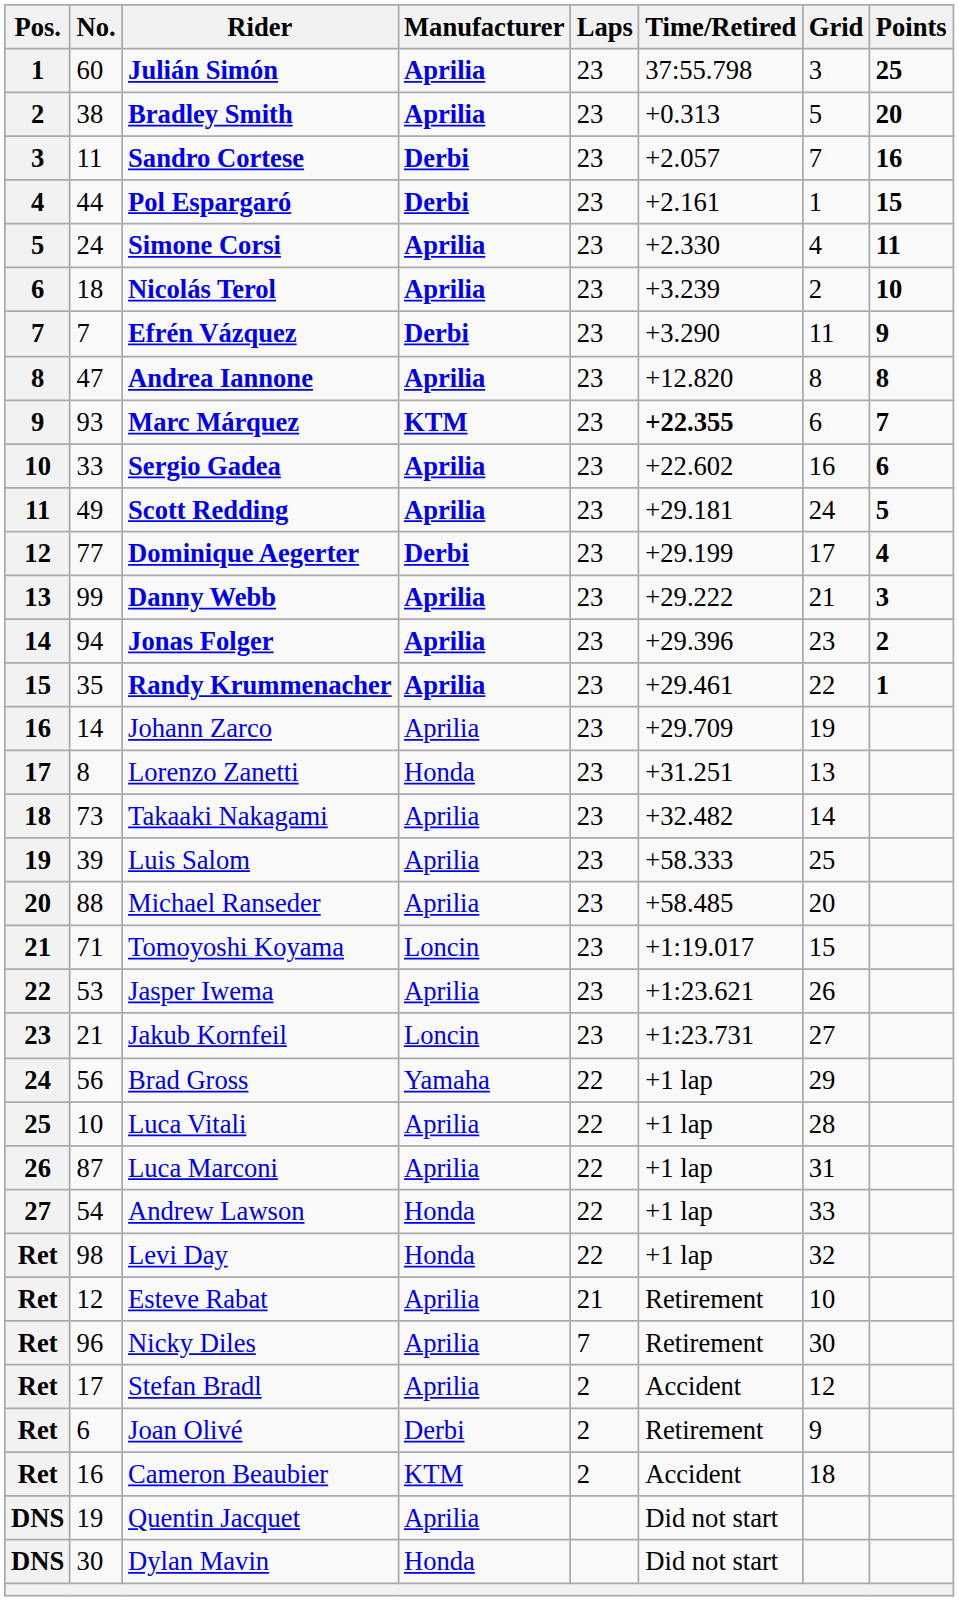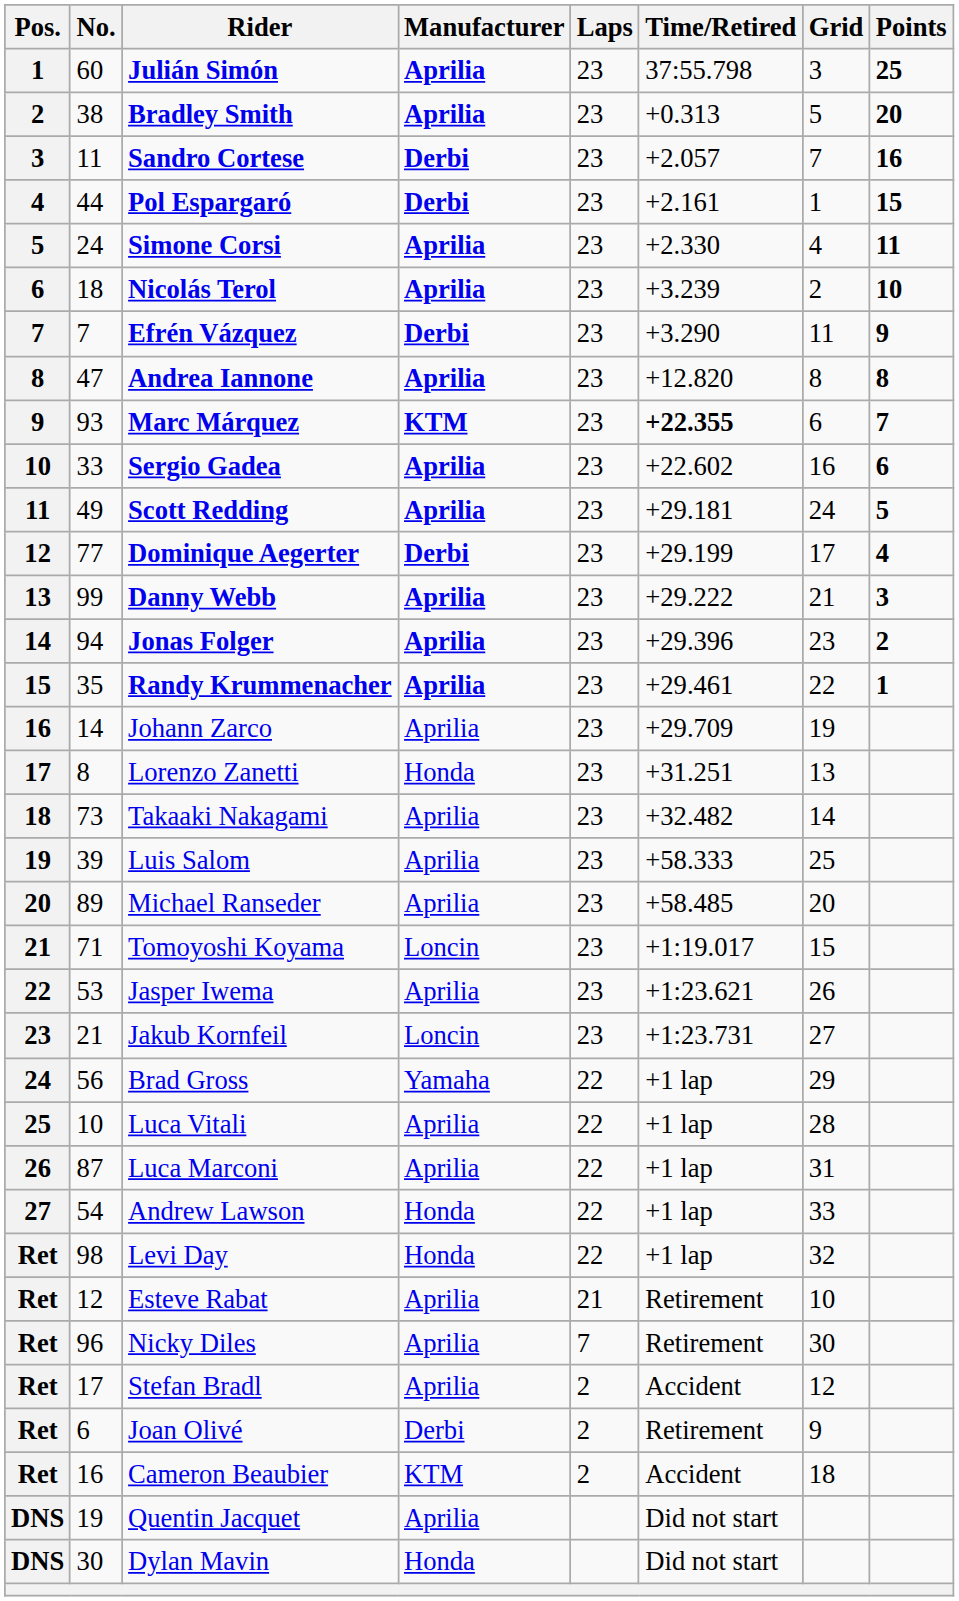 <table class="wikitable" style="font-size: 95%;">
 <tr>
 <th>Pos.</th>
 <th>No.</th>
 <th>Rider</th>
 <th>Manufacturer</th>
 <th>Laps</th>
 <th>Time/Retired</th>
 <th>Grid</th>
 <th>Points</th>
 </tr>
 <tr>
 <th>1</th>
 <td>60</td>
 <td> <strong><a href='#'>Julián Simón</a></strong></td>
 <td><strong><a href='#'>Aprilia</a></strong></td>
 <td>23</td>
 <td>37:55.798</td>
 <td>3</td>
 <td><strong>25</strong></td>
 </tr>
 <tr>
 <th>2</th>
 <td>38</td>
 <td> <strong><a href='#'>Bradley Smith</a></strong></td>
 <td><strong><a href='#'>Aprilia</a></strong></td>
 <td>23</td>
 <td>+0.313</td>
 <td>5</td>
 <td><strong>20</strong></td>
 </tr>
 <tr>
 <th>3</th>
 <td>11</td>
 <td> <strong><a href='#'>Sandro Cortese</a></strong></td>
 <td><strong><a href='#'>Derbi</a></strong></td>
 <td>23</td>
 <td>+2.057</td>
 <td>7</td>
 <td><strong>16</strong></td>
 </tr>
 <tr>
 <th>4</th>
 <td>44</td>
 <td> <strong><a href='#'>Pol Espargaró</a></strong></td>
 <td><strong><a href='#'>Derbi</a></strong></td>
 <td>23</td>
 <td>+2.161</td>
 <td>1</td>
 <td><strong>15</strong></td>
 </tr>
 <tr>
 <th>5</th>
 <td>24</td>
 <td> <strong><a href='#'>Simone Corsi</a></strong></td>
 <td><strong><a href='#'>Aprilia</a></strong></td>
 <td>23</td>
 <td>+2.330</td>
 <td>4</td>
 <td><strong>11</strong></td>
 </tr>
 <tr>
 <th>6</th>
 <td>18</td>
 <td> <strong><a href='#'>Nicolás Terol</a></strong></td>
 <td><strong><a href='#'>Aprilia</a></strong></td>
 <td>23</td>
 <td>+3.239</td>
 <td>2</td>
 <td><strong>10</strong></td>
 </tr>
 <tr>
 <th>7</th>
 <td>7</td>
 <td> <strong><a href='#'>Efrén Vázquez</a></strong></td>
 <td><strong><a href='#'>Derbi</a></strong></td>
 <td>23</td>
 <td>+3.290</td>
 <td>11</td>
 <td><strong>9</strong></td>
 </tr>
 <tr>
 <th>8</th>
 <td>47</td>
 <td> <strong><a href='#'>Andrea Iannone</a></strong></td>
 <td><strong><a href='#'>Aprilia</a></strong></td>
 <td>23</td>
 <td>+12.820</td>
 <td>8</td>
 <td><strong>8</strong></td>
 </tr>
 <tr>
 <th>9</th>
 <td>93</td>
 <td> <strong><a href='#'>Marc Márquez</a></strong></td>
 <td><strong><a href='#'>KTM</a></strong></td>
 <td>23</td>
 <td><strong>+22.355</strong></td>
 <td>6</td>
 <td><strong>7</strong></td>
 </tr>
 <tr>
 <th>10</th>
 <td>33</td>
 <td> <strong><a href='#'>Sergio Gadea</a></strong></td>
 <td><strong><a href='#'>Aprilia</a></strong></td>
 <td>23</td>
 <td>+22.602</td>
 <td>16</td>
 <td><strong>6</strong></td>
 </tr>
 <tr>
 <th>11</th>
 <td>49</td>
 <td> <strong><a href='#'>Scott Redding</a></strong></td>
 <td><strong><a href='#'>Aprilia</a></strong></td>
 <td>23</td>
 <td>+29.181</td>
 <td>24</td>
 <td><strong>5</strong></td>
 </tr>
 <tr>
 <th>12</th>
 <td>77</td>
 <td> <strong><a href='#'>Dominique Aegerter</a></strong></td>
 <td><strong><a href='#'>Derbi</a></strong></td>
 <td>23</td>
 <td>+29.199</td>
 <td>17</td>
 <td><strong>4</strong></td>
 </tr>
 <tr>
 <th>13</th>
 <td>99</td>
 <td> <strong><a href='#'>Danny Webb</a></strong></td>
 <td><strong><a href='#'>Aprilia</a></strong></td>
 <td>23</td>
 <td>+29.222</td>
 <td>21</td>
 <td><strong>3</strong></td>
 </tr>
 <tr>
 <th>14</th>
 <td>94</td>
 <td> <strong><a href='#'>Jonas Folger</a></strong></td>
 <td><strong><a href='#'>Aprilia</a></strong></td>
 <td>23</td>
 <td>+29.396</td>
 <td>23</td>
 <td><strong>2</strong></td>
 </tr>
 <tr>
 <th>15</th>
 <td>35</td>
 <td> <strong><a href='#'>Randy Krummenacher</a></strong></td>
 <td><strong><a href='#'>Aprilia</a></strong></td>
 <td>23</td>
 <td>+29.461</td>
 <td>22</td>
 <td><strong>1</strong></td>
 </tr>
 <tr>
 <th>16</th>
 <td>14</td>
 <td> <a href='#'>Johann Zarco</a></td>
 <td><a href='#'>Aprilia</a></td>
 <td>23</td>
 <td>+29.709</td>
 <td>19</td>
 <td></td>
 </tr>
 <tr>
 <th>17</th>
 <td>8</td>
 <td> <a href='#'>Lorenzo Zanetti</a></td>
 <td><a href='#'>Honda</a></td>
 <td>23</td>
 <td>+31.251</td>
 <td>13</td>
 <td></td>
 </tr>
 <tr>
 <th>18</th>
 <td>73</td>
 <td> <a href='#'>Takaaki Nakagami</a></td>
 <td><a href='#'>Aprilia</a></td>
 <td>23</td>
 <td>+32.482</td>
 <td>14</td>
 <td></td>
 </tr>
 <tr>
 <th>19</th>
 <td>39</td>
 <td> <a href='#'>Luis Salom</a></td>
 <td><a href='#'>Aprilia</a></td>
 <td>23</td>
 <td>+58.333</td>
 <td>25</td>
 <td></td>
 </tr>
 <tr>
 <th>20</th>
-<td>88</td>
+<td>89</td>
 <td> <a href='#'>Michael Ranseder</a></td>
 <td><a href='#'>Aprilia</a></td>
 <td>23</td>
 <td>+58.485</td>
 <td>20</td>
 <td></td>
 </tr>
 <tr>
 <th>21</th>
 <td>71</td>
 <td> <a href='#'>Tomoyoshi Koyama</a></td>
 <td><a href='#'>Loncin</a></td>
 <td>23</td>
 <td>+1:19.017</td>
 <td>15</td>
 <td></td>
 </tr>
 <tr>
 <th>22</th>
 <td>53</td>
 <td> <a href='#'>Jasper Iwema</a></td>
 <td><a href='#'>Aprilia</a></td>
 <td>23</td>
 <td>+1:23.621</td>
 <td>26</td>
 <td></td>
 </tr>
 <tr>
 <th>23</th>
 <td>21</td>
 <td> <a href='#'>Jakub Kornfeil</a></td>
 <td><a href='#'>Loncin</a></td>
 <td>23</td>
 <td>+1:23.731</td>
 <td>27</td>
 <td></td>
 </tr>
 <tr>
 <th>24</th>
 <td>56</td>
 <td> <a href='#'>Brad Gross</a></td>
 <td><a href='#'>Yamaha</a></td>
 <td>22</td>
 <td>+1 lap</td>
 <td>29</td>
 <td></td>
 </tr>
 <tr>
 <th>25</th>
 <td>10</td>
 <td> <a href='#'>Luca Vitali</a></td>
 <td><a href='#'>Aprilia</a></td>
 <td>22</td>
 <td>+1 lap</td>
 <td>28</td>
 <td></td>
 </tr>
 <tr>
 <th>26</th>
 <td>87</td>
 <td> <a href='#'>Luca Marconi</a></td>
 <td><a href='#'>Aprilia</a></td>
 <td>22</td>
 <td>+1 lap</td>
 <td>31</td>
 <td></td>
 </tr>
 <tr>
 <th>27</th>
 <td>54</td>
 <td> <a href='#'>Andrew Lawson</a></td>
 <td><a href='#'>Honda</a></td>
 <td>22</td>
 <td>+1 lap</td>
 <td>33</td>
 <td></td>
 </tr>
 <tr>
 <th>Ret</th>
 <td>98</td>
 <td> <a href='#'>Levi Day</a></td>
 <td><a href='#'>Honda</a></td>
 <td>22</td>
 <td>+1 lap</td>
 <td>32</td>
 <td></td>
 </tr>
 <tr>
 <th>Ret</th>
 <td>12</td>
 <td> <a href='#'>Esteve Rabat</a></td>
 <td><a href='#'>Aprilia</a></td>
 <td>21</td>
 <td>Retirement</td>
 <td>10</td>
 <td></td>
 </tr>
 <tr>
 <th>Ret</th>
 <td>96</td>
 <td> <a href='#'>Nicky Diles</a></td>
 <td><a href='#'>Aprilia</a></td>
 <td>7</td>
 <td>Retirement</td>
 <td>30</td>
 <td></td>
 </tr>
 <tr>
 <th>Ret</th>
 <td>17</td>
 <td> <a href='#'>Stefan Bradl</a></td>
 <td><a href='#'>Aprilia</a></td>
 <td>2</td>
 <td>Accident</td>
 <td>12</td>
 <td></td>
 </tr>
 <tr>
 <th>Ret</th>
 <td>6</td>
 <td> <a href='#'>Joan Olivé</a></td>
 <td><a href='#'>Derbi</a></td>
 <td>2</td>
 <td>Retirement</td>
 <td>9</td>
 <td></td>
 </tr>
 <tr>
 <th>Ret</th>
 <td>16</td>
 <td> <a href='#'>Cameron Beaubier</a></td>
 <td><a href='#'>KTM</a></td>
 <td>2</td>
 <td>Accident</td>
 <td>18</td>
 <td></td>
 </tr>
 <tr>
 <th>DNS</th>
 <td>19</td>
 <td> <a href='#'>Quentin Jacquet</a></td>
 <td><a href='#'>Aprilia</a></td>
 <td></td>
 <td>Did not start</td>
 <td></td>
 <td></td>
 </tr>
 <tr>
 <th>DNS</th>
 <td>30</td>
 <td> <a href='#'>Dylan Mavin</a></td>
 <td><a href='#'>Honda</a></td>
 <td></td>
 <td>Did not start</td>
 <td></td>
 <td></td>
 </tr>
 <tr>
 <th colspan=8></th>
 </tr>
 </table>
